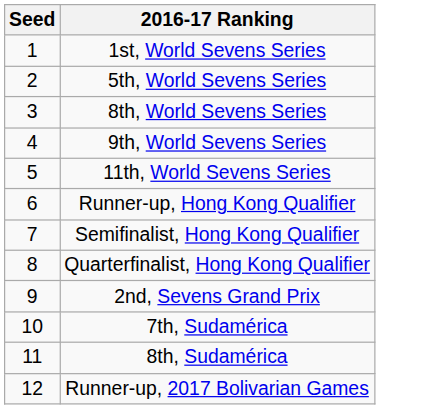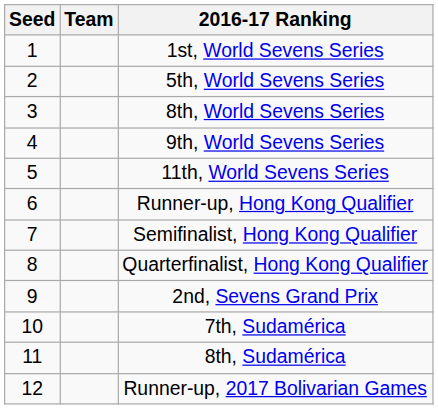 <table class="wikitable" style="text-align:center;">
 <tr>
 <th>Seed</th>
+<th>Team</th>
 <th>2016-17 Ranking</th>
 </tr>
 <tr>
 <td>1</td>
+<td align=left></td>
 <td>1st, <a href='#'>World Sevens Series</a></td>
 </tr>
 <tr>
 <td>2</td>
+<td align=left></td>
 <td>5th, <a href='#'>World Sevens Series</a></td>
 </tr>
 <tr>
 <td>3</td>
+<td align=left></td>
 <td>8th, <a href='#'>World Sevens Series</a></td>
 </tr>
 <tr>
 <td>4</td>
+<td align=left></td>
 <td>9th, <a href='#'>World Sevens Series</a></td>
 </tr>
 <tr>
 <td>5</td>
+<td align=left></td>
 <td>11th, <a href='#'>World Sevens Series</a></td>
 </tr>
 <tr>
 <td>6</td>
+<td align=left></td>
 <td>Runner-up, <a href='#'>Hong Kong Qualifier</a></td>
 </tr>
 <tr>
 <td>7</td>
+<td align=left></td>
 <td>Semifinalist, <a href='#'>Hong Kong Qualifier</a></td>
 </tr>
 <tr>
 <td>8</td>
+<td align=left></td>
 <td>Quarterfinalist, <a href='#'>Hong Kong Qualifier</a></td>
 </tr>
 <tr>
 <td>9</td>
+<td align=left></td>
 <td>2nd, <a href='#'>Sevens Grand Prix</a></td>
 </tr>
 <tr>
 <td>10</td>
+<td align=left></td>
 <td>7th, <a href='#'>Sudamérica</a></td>
 </tr>
 <tr>
 <td>11</td>
+<td align=left></td>
 <td>8th, <a href='#'>Sudamérica</a></td>
 </tr>
 <tr>
 <td>12</td>
+<td align=left></td>
 <td>Runner-up, <a href='#'>2017 Bolivarian Games</a></td>
 </tr>
 </table>
